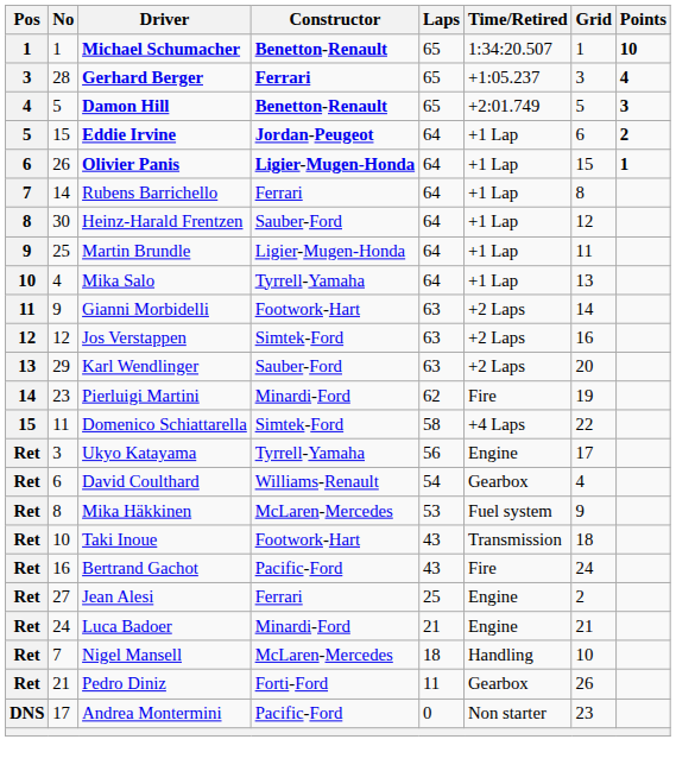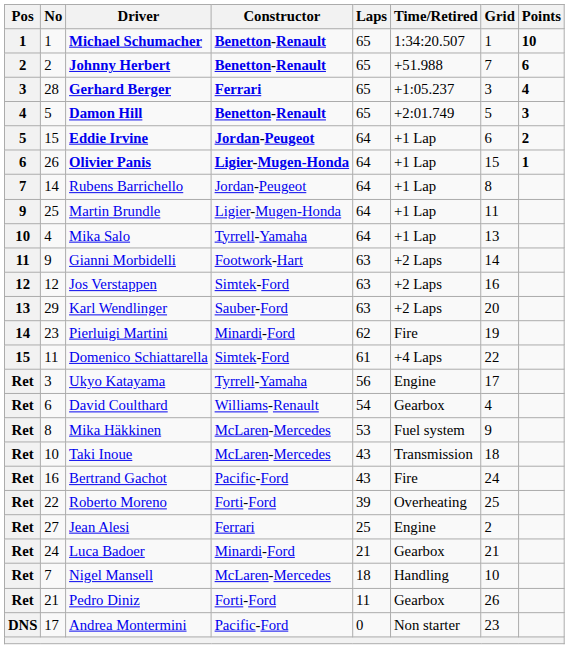 <table class="wikitable" style="font-size: 95%;">
 <tr>
 <th>Pos</th>
 <th>No</th>
 <th>Driver</th>
 <th>Constructor</th>
 <th>Laps</th>
 <th>Time/Retired</th>
 <th>Grid</th>
 <th>Points</th>
 </tr>
 <tr>
 <th>1</th>
 <td>1</td>
 <td> <strong><a href='#'>Michael Schumacher</a></strong></td>
 <td><strong><a href='#'>Benetton</a>-<a href='#'>Renault</a></strong></td>
 <td>65</td>
 <td>1:34:20.507</td>
 <td>1</td>
 <td><strong>10</strong></td>
+</tr>
+<tr>
+<th>2</th>
+<td>2</td>
+<td> <strong><a href='#'>Johnny Herbert</a></strong></td>
+<td><strong><a href='#'>Benetton</a>-<a href='#'>Renault</a></strong></td>
+<td>65</td>
+<td>+51.988</td>
+<td>7</td>
+<td><strong>6</strong></td>
 </tr>
 <tr>
 <th>3</th>
 <td>28</td>
 <td> <strong><a href='#'>Gerhard Berger</a></strong></td>
 <td><strong><a href='#'>Ferrari</a></strong></td>
 <td>65</td>
 <td>+1:05.237</td>
 <td>3</td>
 <td><strong>4</strong></td>
 </tr>
 <tr>
 <th>4</th>
 <td>5</td>
 <td> <strong><a href='#'>Damon Hill</a></strong></td>
 <td><strong><a href='#'>Benetton</a>-<a href='#'>Renault</a></strong></td>
 <td>65</td>
 <td>+2:01.749</td>
 <td>5</td>
 <td><strong>3</strong></td>
 </tr>
 <tr>
 <th>5</th>
 <td>15</td>
 <td> <strong><a href='#'>Eddie Irvine</a></strong></td>
 <td><strong><a href='#'>Jordan</a>-<a href='#'>Peugeot</a></strong></td>
 <td>64</td>
 <td>+1 Lap</td>
 <td>6</td>
 <td><strong>2</strong></td>
 </tr>
 <tr>
 <th>6</th>
 <td>26</td>
 <td> <strong><a href='#'>Olivier Panis</a></strong></td>
 <td><strong><a href='#'>Ligier</a>-<a href='#'>Mugen-Honda</a></strong></td>
 <td>64</td>
 <td>+1 Lap</td>
 <td>15</td>
 <td><strong>1</strong></td>
 </tr>
 <tr>
 <th>7</th>
 <td>14</td>
 <td> <a href='#'>Rubens Barrichello</a></td>
-<td><a href='#'>Ferrari</a></td>
+<td><a href='#'>Jordan</a>-<a href='#'>Peugeot</a></td>
 <td>64</td>
 <td>+1 Lap</td>
 <td>8</td>
-<td> </td>
-</tr>
-<tr>
-<th>8</th>
-<td>30</td>
-<td> <a href='#'>Heinz-Harald Frentzen</a></td>
-<td><a href='#'>Sauber</a>-<a href='#'>Ford</a></td>
-<td>64</td>
-<td>+1 Lap</td>
-<td>12</td>
 <td> </td>
 </tr>
 <tr>
 <th>9</th>
 <td>25</td>
 <td> <a href='#'>Martin Brundle</a></td>
 <td><a href='#'>Ligier</a>-<a href='#'>Mugen-Honda</a></td>
 <td>64</td>
 <td>+1 Lap</td>
 <td>11</td>
 <td> </td>
 </tr>
 <tr>
 <th>10</th>
 <td>4</td>
 <td> <a href='#'>Mika Salo</a></td>
 <td><a href='#'>Tyrrell</a>-<a href='#'>Yamaha</a></td>
 <td>64</td>
 <td>+1 Lap</td>
 <td>13</td>
 <td> </td>
 </tr>
 <tr>
 <th>11</th>
 <td>9</td>
 <td> <a href='#'>Gianni Morbidelli</a></td>
 <td><a href='#'>Footwork</a>-<a href='#'>Hart</a></td>
 <td>63</td>
 <td>+2 Laps</td>
 <td>14</td>
 <td> </td>
 </tr>
 <tr>
 <th>12</th>
 <td>12</td>
 <td> <a href='#'>Jos Verstappen</a></td>
 <td><a href='#'>Simtek</a>-<a href='#'>Ford</a></td>
 <td>63</td>
 <td>+2 Laps</td>
 <td>16</td>
 <td> </td>
 </tr>
 <tr>
 <th>13</th>
 <td>29</td>
 <td> <a href='#'>Karl Wendlinger</a></td>
 <td><a href='#'>Sauber</a>-<a href='#'>Ford</a></td>
 <td>63</td>
 <td>+2 Laps</td>
 <td>20</td>
 <td> </td>
 </tr>
 <tr>
 <th>14</th>
 <td>23</td>
 <td> <a href='#'>Pierluigi Martini</a></td>
 <td><a href='#'>Minardi</a>-<a href='#'>Ford</a></td>
 <td>62</td>
 <td>Fire</td>
 <td>19</td>
 <td> </td>
 </tr>
 <tr>
 <th>15</th>
 <td>11</td>
 <td> <a href='#'>Domenico Schiattarella</a></td>
 <td><a href='#'>Simtek</a>-<a href='#'>Ford</a></td>
-<td>58</td>
+<td>61</td>
 <td>+4 Laps</td>
 <td>22</td>
 <td> </td>
 </tr>
 <tr>
 <th>Ret</th>
 <td>3</td>
 <td> <a href='#'>Ukyo Katayama</a></td>
 <td><a href='#'>Tyrrell</a>-<a href='#'>Yamaha</a></td>
 <td>56</td>
 <td>Engine</td>
 <td>17</td>
 <td> </td>
 </tr>
 <tr>
 <th>Ret</th>
 <td>6</td>
 <td> <a href='#'>David Coulthard</a></td>
 <td><a href='#'>Williams</a>-<a href='#'>Renault</a></td>
 <td>54</td>
 <td>Gearbox</td>
 <td>4</td>
 <td> </td>
 </tr>
 <tr>
 <th>Ret</th>
 <td>8</td>
 <td> <a href='#'>Mika Häkkinen</a></td>
 <td><a href='#'>McLaren</a>-<a href='#'>Mercedes</a></td>
 <td>53</td>
 <td>Fuel system</td>
 <td>9</td>
 <td> </td>
 </tr>
 <tr>
 <th>Ret</th>
 <td>10</td>
 <td> <a href='#'>Taki Inoue</a></td>
-<td><a href='#'>Footwork</a>-<a href='#'>Hart</a></td>
+<td><a href='#'>McLaren</a>-<a href='#'>Mercedes</a></td>
 <td>43</td>
 <td>Transmission</td>
 <td>18</td>
 <td> </td>
 </tr>
 <tr>
 <th>Ret</th>
 <td>16</td>
 <td> <a href='#'>Bertrand Gachot</a></td>
 <td><a href='#'>Pacific</a>-<a href='#'>Ford</a></td>
 <td>43</td>
 <td>Fire</td>
 <td>24</td>
+<td> </td>
+</tr>
+<tr>
+<th>Ret</th>
+<td>22</td>
+<td> <a href='#'>Roberto Moreno</a></td>
+<td><a href='#'>Forti</a>-<a href='#'>Ford</a></td>
+<td>39</td>
+<td>Overheating</td>
+<td>25</td>
 <td> </td>
 </tr>
 <tr>
 <th>Ret</th>
 <td>27</td>
 <td> <a href='#'>Jean Alesi</a></td>
 <td><a href='#'>Ferrari</a></td>
 <td>25</td>
 <td>Engine</td>
 <td>2</td>
 <td> </td>
 </tr>
 <tr>
 <th>Ret</th>
 <td>24</td>
 <td> <a href='#'>Luca Badoer</a></td>
 <td><a href='#'>Minardi</a>-<a href='#'>Ford</a></td>
 <td>21</td>
-<td>Engine</td>
+<td>Gearbox</td>
 <td>21</td>
 <td> </td>
 </tr>
 <tr>
 <th>Ret</th>
 <td>7</td>
 <td> <a href='#'>Nigel Mansell</a></td>
 <td><a href='#'>McLaren</a>-<a href='#'>Mercedes</a></td>
 <td>18</td>
 <td>Handling</td>
 <td>10</td>
 <td> </td>
 </tr>
 <tr>
 <th>Ret</th>
 <td>21</td>
 <td> <a href='#'>Pedro Diniz</a></td>
 <td><a href='#'>Forti</a>-<a href='#'>Ford</a></td>
 <td>11</td>
 <td>Gearbox</td>
 <td>26</td>
 <td> </td>
 </tr>
 <tr>
 <th>DNS</th>
 <td>17</td>
 <td> <a href='#'>Andrea Montermini</a></td>
 <td><a href='#'>Pacific</a>-<a href='#'>Ford</a></td>
 <td>0</td>
 <td>Non starter</td>
 <td>23</td>
 <td> </td>
 </tr>
 <tr>
 <th colspan="8"></th>
 </tr>
 </table>
